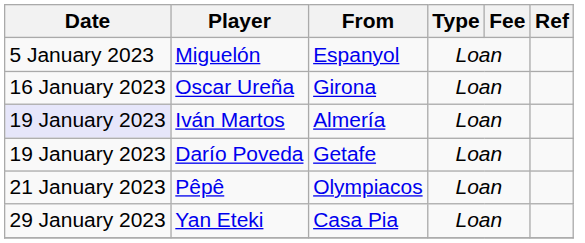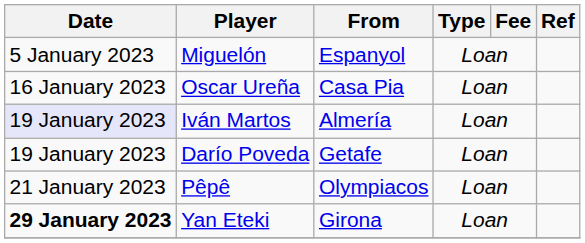 <table class="wikitable">
 <tr>
 <th>Date</th>
 <th>Player</th>
 <th>From</th>
 <th>Type</th>
 <th>Fee</th>
 <th>Ref</th>
 </tr>
 <tr>
 <td>5 January 2023</td>
 <td> <a href='#'>Miguelón</a></td>
 <td><a href='#'>Espanyol</a></td>
 <td colspan=2 align=center><em>Loan</em></td>
 <td align=center></td>
 </tr>
 <tr>
 <td>16 January 2023</td>
 <td> <a href='#'>Oscar Ureña</a></td>
-<td><a href='#'>Girona</a></td>
+<td> <a href='#'>Casa Pia</a></td>
 <td colspan=2 align=center><em>Loan</em></td>
 <td align=center></td>
 </tr>
 <tr>
 <td style="background: lavender;">19 January 2023</td>
 <td> <a href='#'>Iván Martos</a></td>
 <td><a href='#'>Almería</a></td>
 <td colspan=2 align=center><em>Loan</em></td>
 <td align=center></td>
 </tr>
 <tr>
 <td>19 January 2023</td>
 <td> <a href='#'>Darío Poveda</a></td>
 <td><a href='#'>Getafe</a></td>
 <td colspan=2 align=center><em>Loan</em></td>
 <td align=center></td>
 </tr>
 <tr>
 <td>21 January 2023</td>
 <td> <a href='#'>Pêpê</a></td>
 <td> <a href='#'>Olympiacos</a></td>
 <td colspan=2 align=center><em>Loan</em></td>
 <td align=center></td>
 </tr>
 <tr>
-<td>29 January 2023</td>
+<td><strong>29 January 2023</strong></td>
 <td> <a href='#'>Yan Eteki</a></td>
-<td> <a href='#'>Casa Pia</a></td>
+<td><a href='#'>Girona</a></td>
 <td colspan=2 align=center><em>Loan</em></td>
 <td align=center></td>
 </tr>
 <tr>
 </tr>
 </table>
